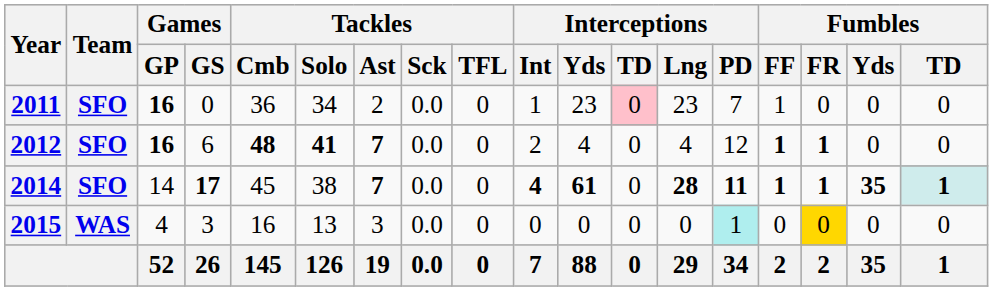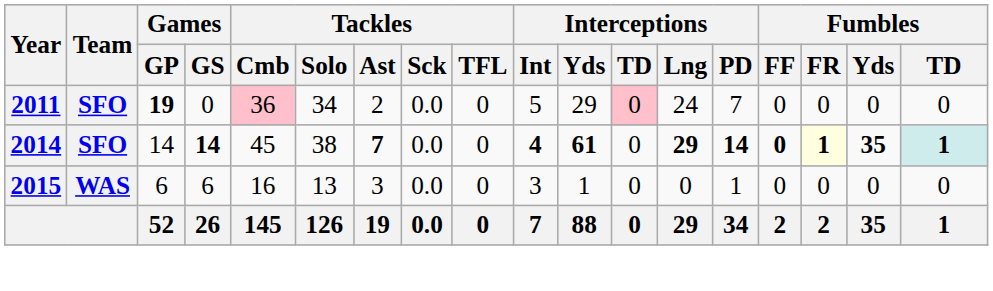 <table class="wikitable" style="text-align:center">
 <tr>
 <th rowspan="2">Year</th>
 <th rowspan="2">Team</th>
 <th colspan="2">Games</th>
 <th colspan="5">Tackles</th>
 <th colspan="5">Interceptions</th>
 <th colspan="4">Fumbles</th>
 </tr>
 <tr>
 <th>GP</th>
 <th>GS</th>
 <th>Cmb</th>
 <th>Solo</th>
 <th>Ast</th>
 <th>Sck</th>
 <th>TFL</th>
 <th>Int</th>
 <th>Yds</th>
 <th>TD</th>
 <th>Lng</th>
 <th>PD</th>
 <th>FF</th>
 <th>FR</th>
 <th>Yds</th>
 <th>TD</th>
 </tr>
 <tr>
 <th><a href='#'>2011</a></th>
 <th><a href='#'>SFO</a></th>
-<td><strong>16</strong></td>
+<td><strong>19</strong></td>
 <td>0</td>
-<td>36</td>
+<td style="background: pink;">36</td>
 <td>34</td>
 <td>2</td>
 <td>0.0</td>
 <td>0</td>
-<td>1</td>
-<td>23</td>
+<td>5</td>
+<td>29</td>
 <td style="background: pink;">0</td>
-<td>23</td>
+<td>24</td>
 <td>7</td>
-<td>1</td>
 <td>0</td>
 <td>0</td>
-<td>0</td>
-</tr>
-<tr>
-<th><a href='#'>2012</a></th>
-<th><a href='#'>SFO</a></th>
-<td><strong>16</strong></td>
-<td>6</td>
-<td><strong>48</strong></td>
-<td><strong>41</strong></td>
-<td><strong>7</strong></td>
-<td>0.0</td>
-<td>0</td>
-<td>2</td>
-<td>4</td>
-<td>0</td>
-<td>4</td>
-<td>12</td>
-<td><strong>1</strong></td>
-<td><strong>1</strong></td>
 <td>0</td>
 <td>0</td>
 </tr>
 <tr>
 <th><a href='#'>2014</a></th>
 <th><a href='#'>SFO</a></th>
 <td>14</td>
-<td><strong>17</strong></td>
+<td><strong>14</strong></td>
 <td>45</td>
 <td>38</td>
 <td><strong>7</strong></td>
 <td>0.0</td>
 <td>0</td>
 <td><strong>4</strong></td>
 <td><strong>61</strong></td>
 <td>0</td>
-<td><strong>28</strong></td>
-<td><strong>11</strong></td>
-<td><strong>1</strong></td>
-<td><strong>1</strong></td>
+<td><strong>29</strong></td>
+<td><strong>14</strong></td>
+<td><strong>0</strong></td>
+<td style="background: lightyellow;"><strong>1</strong></td>
 <td><strong>35</strong></td>
 <td style="background:#cfecec; width:3em;"><strong>1</strong></td>
 </tr>
 <tr>
 <th><a href='#'>2015</a></th>
 <th><a href='#'>WAS</a></th>
-<td>4</td>
-<td>3</td>
+<td>6</td>
+<td>6</td>
 <td>16</td>
 <td>13</td>
 <td>3</td>
 <td>0.0</td>
 <td>0</td>
+<td>3</td>
+<td>1</td>
 <td>0</td>
 <td>0</td>
+<td>1</td>
 <td>0</td>
 <td>0</td>
-<td style="background: paleturquoise;">1</td>
-<td>0</td>
-<td style="background: gold;">0</td>
 <td>0</td>
 <td>0</td>
 </tr>
 <tr>
 <th colspan="2"></th>
 <th>52</th>
 <th>26</th>
 <th>145</th>
 <th>126</th>
 <th>19</th>
 <th>0.0</th>
 <th>0</th>
 <th>7</th>
 <th>88</th>
 <th>0</th>
 <th>29</th>
 <th>34</th>
 <th>2</th>
 <th>2</th>
 <th>35</th>
 <th>1</th>
 </tr>
 </table>
